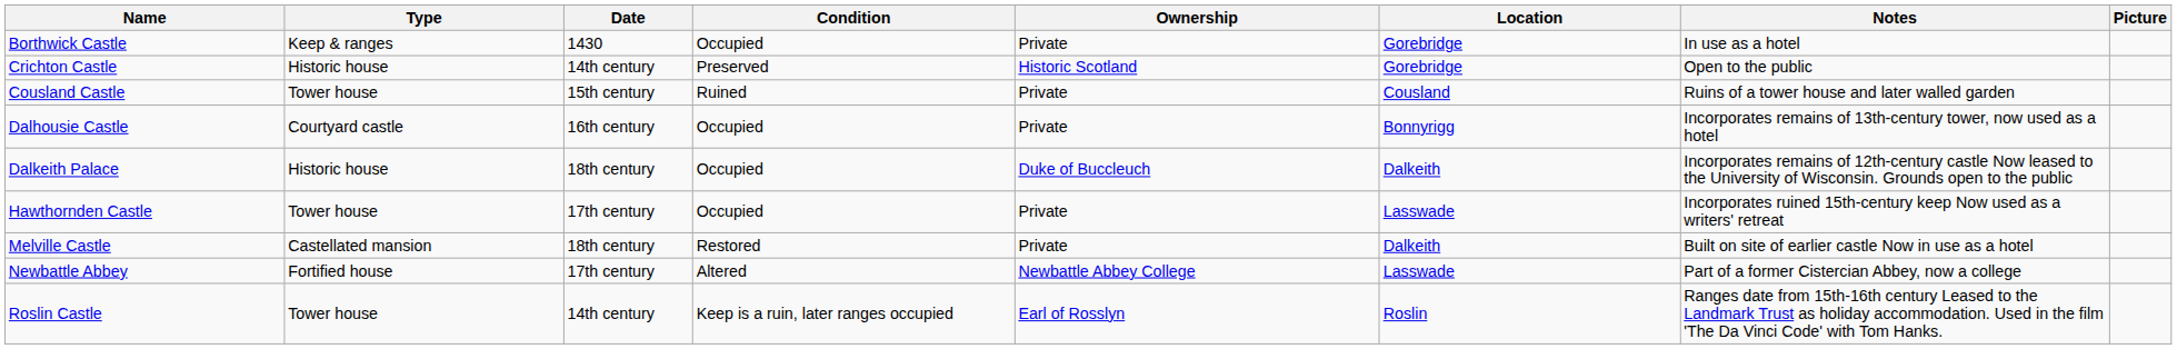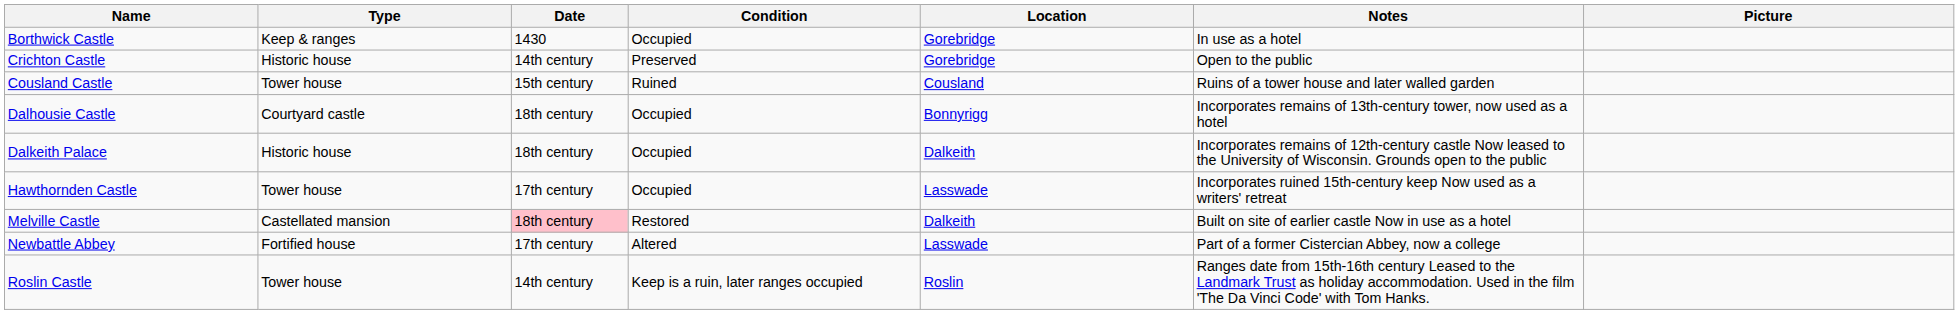 <table class="wikitable sortable" style="font-size:90%">
 <tr>
 <th style="width:13%;">Name</th>
 <th style="width:13%;">Type</th>
 <th style="width:6%;">Date</th>
 <th style="width:15%;">Condition</th>
-<th style="width:17%;">Ownership</th>
 <th style="width:14%;">Location</th>
 <th style="width:20%;">Notes</th>
 <th style="width:20%;">Picture</th>
 </tr>
 <tr>
 <td><a href='#'>Borthwick Castle</a></td>
 <td>Keep & ranges</td>
 <td>1430</td>
 <td>Occupied</td>
-<td>Private</td>
 <td><a href='#'>Gorebridge</a> </td>
 <td>In use as a hotel</td>
 <td></td>
 </tr>
 <tr>
 <td><a href='#'>Crichton Castle</a></td>
 <td>Historic house</td>
 <td>14th century</td>
 <td>Preserved</td>
-<td><a href='#'>Historic Scotland</a></td>
 <td><a href='#'>Gorebridge</a> </td>
 <td>Open to the public</td>
 <td></td>
 </tr>
 <tr>
 <td><a href='#'>Cousland Castle</a></td>
 <td>Tower house</td>
 <td>15th century</td>
 <td>Ruined</td>
-<td>Private</td>
 <td><a href='#'>Cousland</a> </td>
 <td>Ruins of a tower house and later walled garden</td>
 <td></td>
 </tr>
 <tr>
 <td><a href='#'>Dalhousie Castle</a></td>
 <td>Courtyard castle</td>
-<td>16th century</td>
+<td>18th century</td>
 <td>Occupied</td>
-<td>Private</td>
 <td><a href='#'>Bonnyrigg</a> </td>
 <td>Incorporates remains of 13th-century tower, now used as a hotel</td>
 <td></td>
 </tr>
 <tr>
 <td><a href='#'>Dalkeith Palace</a></td>
 <td>Historic house</td>
 <td>18th century</td>
 <td>Occupied</td>
-<td><a href='#'>Duke of Buccleuch</a></td>
 <td><a href='#'>Dalkeith</a> </td>
 <td>Incorporates remains of 12th-century castle Now leased to the University of Wisconsin. Grounds open to the public</td>
 <td></td>
 </tr>
 <tr>
 <td><a href='#'>Hawthornden Castle</a></td>
 <td>Tower house</td>
 <td>17th century</td>
 <td>Occupied</td>
-<td>Private</td>
 <td><a href='#'>Lasswade</a> </td>
 <td>Incorporates ruined 15th-century keep Now used as a writers' retreat</td>
 <td></td>
 </tr>
 <tr>
 <td><a href='#'>Melville Castle</a></td>
 <td>Castellated mansion</td>
-<td>18th century</td>
+<td style="background: pink;">18th century</td>
 <td>Restored</td>
-<td>Private</td>
 <td><a href='#'>Dalkeith</a> </td>
 <td>Built on site of earlier castle Now in use as a hotel</td>
 <td></td>
 </tr>
 <tr>
 <td><a href='#'>Newbattle Abbey</a></td>
 <td>Fortified house</td>
 <td>17th century</td>
 <td>Altered</td>
-<td><a href='#'>Newbattle Abbey College</a></td>
 <td><a href='#'>Lasswade</a> </td>
 <td>Part of a former Cistercian Abbey, now a college</td>
 <td></td>
 </tr>
 <tr>
 <td><a href='#'>Roslin Castle</a></td>
 <td>Tower house</td>
 <td>14th century</td>
 <td>Keep is a ruin, later ranges occupied</td>
-<td><a href='#'>Earl of Rosslyn</a></td>
 <td><a href='#'>Roslin</a> </td>
 <td>Ranges date from 15th-16th century Leased to the <a href='#'>Landmark Trust</a> as holiday accommodation. Used in the film 'The Da Vinci Code' with Tom Hanks.</td>
 <td></td>
 </tr>
 </table>
